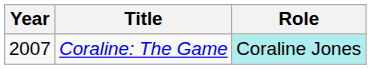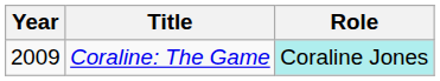 <table class="wikitable sortable">
 <tr>
 <th>Year</th>
 <th>Title</th>
 <th>Role</th>
 </tr>
 <tr>
-<td>2007</td>
+<td>2009</td>
 <td><em><a href='#'>Coraline: The Game</a></em></td>
 <td style="background: paleturquoise;">Coraline Jones</td>
 </tr>
 </table>
